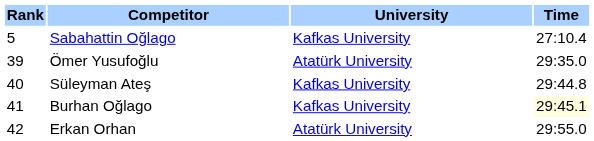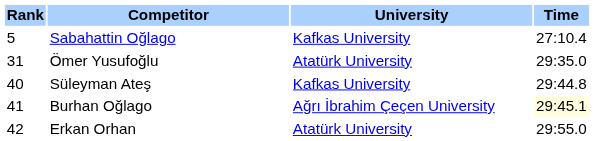 <table border="0" cellspacing="2" cellpadding="2">
 <tr bgcolor=AAD0FF>
 <th width=20>Rank</th>
 <th width=250>Competitor</th>
 <th width=250>University</th>
 <th width=50>Time</th>
 </tr>
 <tr>
 <td>5</td>
 <td><a href='#'>Sabahattin Oğlago</a></td>
 <td><a href='#'>Kafkas University</a></td>
 <td>27:10.4</td>
 </tr>
 <tr>
-<td>39</td>
+<td>31</td>
 <td>Ömer Yusufoğlu</td>
 <td><a href='#'>Atatürk University</a></td>
 <td>29:35.0</td>
 </tr>
 <tr>
 <td>40</td>
 <td>Süleyman Ateş</td>
 <td><a href='#'>Kafkas University</a></td>
 <td>29:44.8</td>
 </tr>
 <tr>
 <td>41</td>
 <td>Burhan Oğlago</td>
-<td><a href='#'>Kafkas University</a></td>
+<td><a href='#'>Ağrı İbrahim Çeçen University</a></td>
 <td style="background: lightyellow;">29:45.1</td>
 </tr>
 <tr>
 <td>42</td>
 <td>Erkan Orhan</td>
 <td><a href='#'>Atatürk University</a></td>
 <td>29:55.0</td>
 </tr>
 </table>
